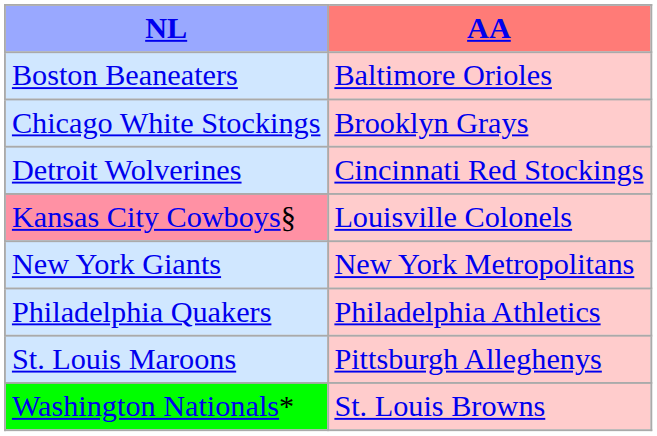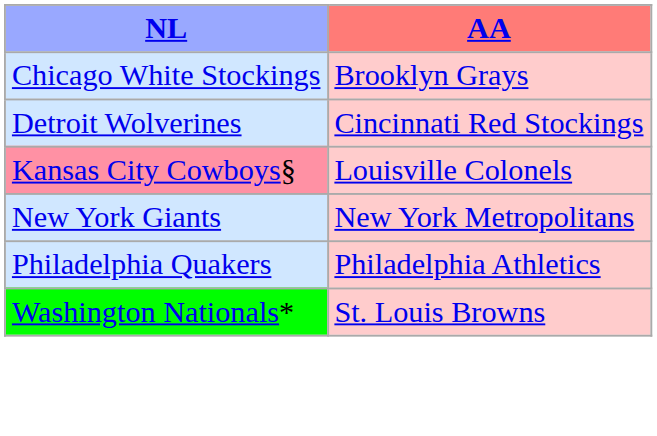 <table class="wikitable" style="font-size:100%;line-height:1.1;">
 <tr>
 <th style="background-color: #99A8FF;"><a href='#'>NL</a></th>
 <th style="background-color: #FF7B77;"><a href='#'>AA</a></th>
-</tr>
-<tr>
-<td style="background-color: #D0E7FF;"><a href='#'>Boston Beaneaters</a></td>
-<td style="background-color: #FFCCCC;"><a href='#'>Baltimore Orioles</a></td>
 </tr>
 <tr>
 <td style="background-color: #D0E7FF;"><a href='#'>Chicago White Stockings</a></td>
 <td style="background-color: #FFCCCC;"><a href='#'>Brooklyn Grays</a></td>
 </tr>
 <tr>
 <td style="background-color: #D0E7FF;"><a href='#'>Detroit Wolverines</a></td>
 <td style="background-color: #FFCCCC;"><a href='#'>Cincinnati Red Stockings</a></td>
 </tr>
 <tr>
 <td style="background-color: #FF91A4;"><a href='#'>Kansas City Cowboys</a>§</td>
 <td style="background-color: #FFCCCC;"><a href='#'>Louisville Colonels</a></td>
 </tr>
 <tr>
 <td style="background-color: #D0E7FF;"><a href='#'>New York Giants</a></td>
 <td style="background-color: #FFCCCC;"><a href='#'>New York Metropolitans</a></td>
 </tr>
 <tr>
 <td style="background-color: #D0E7FF;"><a href='#'>Philadelphia Quakers</a></td>
 <td style="background-color: #FFCCCC;"><a href='#'>Philadelphia Athletics</a></td>
 </tr>
 <tr>
-<td style="background-color: #D0E7FF;"><a href='#'>St. Louis Maroons</a></td>
-<td style="background-color: #FFCCCC;"><a href='#'>Pittsburgh Alleghenys</a></td>
-</tr>
-<tr>
 <td style="background-color: #00FF00;"><a href='#'>Washington Nationals</a>*</td>
 <td style="background-color: #FFCCCC;"><a href='#'>St. Louis Browns</a></td>
 </tr>
 </table>
